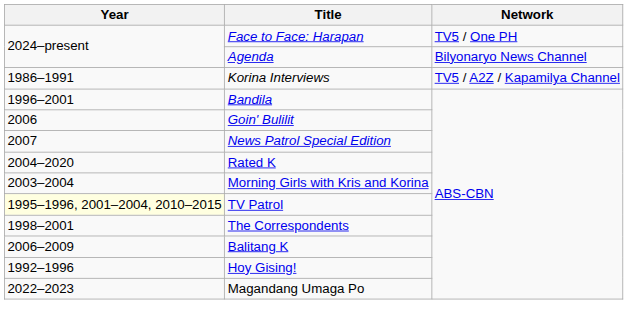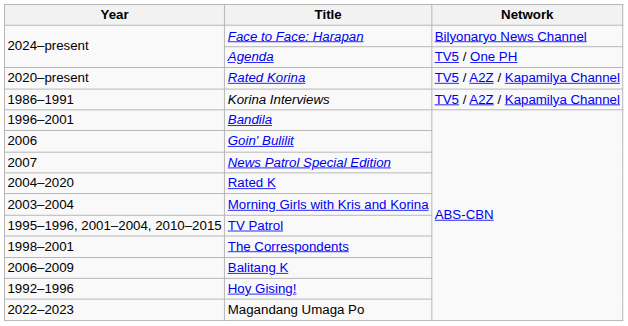 <table class="wikitable">
 <tr>
 <th>Year</th>
 <th>Title</th>
 <th>Network</th>
 </tr>
 <tr>
 <td rowspan="2">2024–present</td>
 <td><em><a href='#'>Face to Face: Harapan</a></em></td>
+<td><a href='#'>Bilyonaryo News Channel</a></td>
+</tr>
+<tr>
+<td><em><a href='#'>Agenda</a></em></td>
 <td><a href='#'>TV5</a> / <a href='#'>One PH</a></td>
 </tr>
 <tr>
-<td><em><a href='#'>Agenda</a></em></td>
-<td><a href='#'>Bilyonaryo News Channel</a></td>
+<td>2020–present</td>
+<td><em><a href='#'>Rated Korina</a></em></td>
+<td><a href='#'>TV5</a> / <a href='#'>A2Z</a> / <a href='#'>Kapamilya Channel</a></td>
 </tr>
 <tr>
 <td>1986–1991</td>
 <td><em>Korina Interviews</em></td>
 <td><a href='#'>TV5</a> / <a href='#'>A2Z</a> / <a href='#'>Kapamilya Channel</a></td>
 </tr>
 <tr>
 <td>1996–2001</td>
 <td><em><a href='#'>Bandila</a></em></td>
 <td rowspan="10"><a href='#'>ABS-CBN</a></td>
 </tr>
 <tr>
 <td>2006</td>
 <td><em><a href='#'>Goin' Bulilit</a></em></td>
 </tr>
 <tr>
 <td>2007</td>
 <td><em><a href='#'>News Patrol Special Edition</a></td>
 </tr>
 <tr>
 <td>2004–2020</td>
 <td></em><a href='#'>Rated K</a><em></td>
 </tr>
 <tr>
 <td>2003–2004</td>
 <td></em><a href='#'>Morning Girls with Kris and Korina</a><em></td>
 </tr>
 <tr>
-<td style="background: lightyellow;">1995–1996, 2001–2004, 2010–2015</td>
+<td>1995–1996, 2001–2004, 2010–2015</td>
 <td></em><a href='#'>TV Patrol</a><em></td>
 </tr>
 <tr>
 <td>1998–2001</td>
 <td></em><a href='#'>The Correspondents</a><em></td>
 </tr>
 <tr>
 <td>2006–2009</td>
 <td></em><a href='#'>Balitang K</a><em></td>
 </tr>
 <tr>
 <td>1992–1996</td>
 <td></em><a href='#'>Hoy Gising!</a><em></td>
 </tr>
 <tr>
 <td>2022–2023</td>
 <td></em>Magandang Umaga Po<em></td>
 </tr>
 </table>
